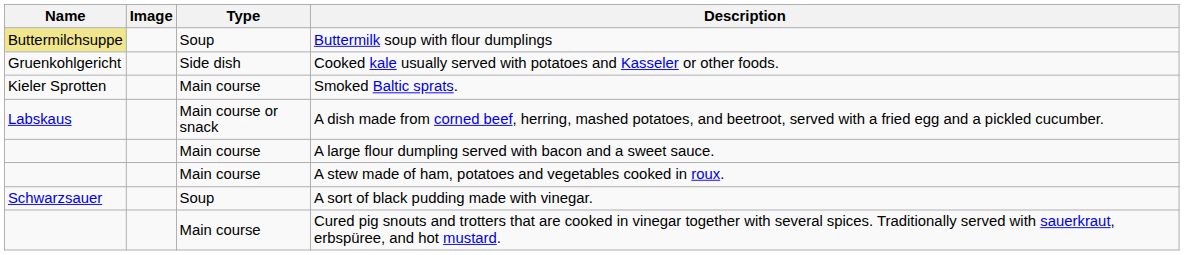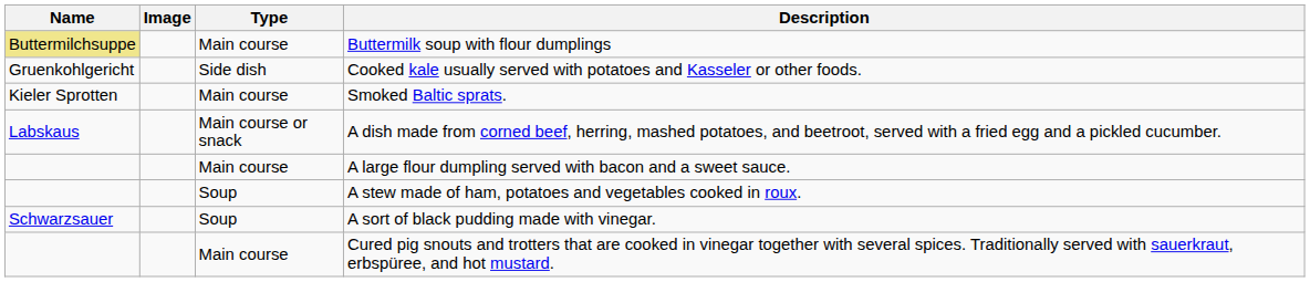 <table class="wikitable sortable" style="width:100%;">
 <tr>
 <th>Name</th>
 <th>Image</th>
 <th>Type</th>
 <th>Description</th>
 </tr>
 <tr>
 <td style="background: khaki;">Buttermilchsuppe</td>
 <td></td>
-<td>Soup</td>
+<td>Main course</td>
 <td><a href='#'>Buttermilk</a> soup with flour dumplings</td>
 </tr>
 <tr>
 <td>Gruenkohlgericht</td>
 <td></td>
 <td>Side dish</td>
 <td>Cooked <a href='#'>kale</a> usually served with potatoes and <a href='#'>Kasseler</a> or other foods.</td>
 </tr>
 <tr>
 <td>Kieler Sprotten</td>
 <td></td>
 <td>Main course</td>
 <td>Smoked <a href='#'>Baltic sprats</a>.</td>
 </tr>
 <tr>
 <td><a href='#'>Labskaus</a></td>
 <td></td>
 <td>Main course or snack</td>
 <td>A dish made from <a href='#'>corned beef</a>, herring, mashed potatoes, and beetroot, served with a fried egg and a pickled cucumber.</td>
 </tr>
 <tr>
 <td></td>
 <td></td>
 <td>Main course</td>
 <td>A large flour dumpling served with bacon and a sweet sauce.</td>
 </tr>
 <tr>
 <td></td>
 <td></td>
-<td>Main course</td>
+<td>Soup</td>
 <td>A stew made of ham, potatoes and vegetables cooked in <a href='#'>roux</a>.</td>
 </tr>
 <tr>
 <td><a href='#'>Schwarzsauer</a></td>
 <td></td>
 <td>Soup</td>
 <td>A sort of black pudding made with vinegar.</td>
 </tr>
 <tr>
 <td></td>
 <td></td>
 <td>Main course</td>
 <td>Cured pig snouts and trotters that are cooked in vinegar together with several spices. Traditionally served with <a href='#'>sauerkraut</a>, erbspüree, and hot <a href='#'>mustard</a>.</td>
 </tr>
 </table>
